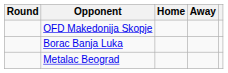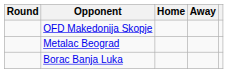 <table class="wikitable">
 <tr>
 <th>Round</th>
 <th>Opponent</th>
 <th>Home</th>
 <th>Away</th>
 <th></th>
 </tr>
 <tr>
 <td></td>
 <td><a href='#'>OFD Makedonija Skopje</a></td>
 <td></td>
 <td></td>
 <td></td>
 </tr>
 <tr>
 <td></td>
-<td><a href='#'>Borac Banja Luka</a></td>
+<td><a href='#'>Metalac Beograd</a></td>
 <td></td>
 <td></td>
 <td></td>
 </tr>
 <tr>
 <td></td>
-<td><a href='#'>Metalac Beograd</a></td>
+<td><a href='#'>Borac Banja Luka</a></td>
 <td></td>
 <td></td>
 <td></td>
 </tr>
 </table>
